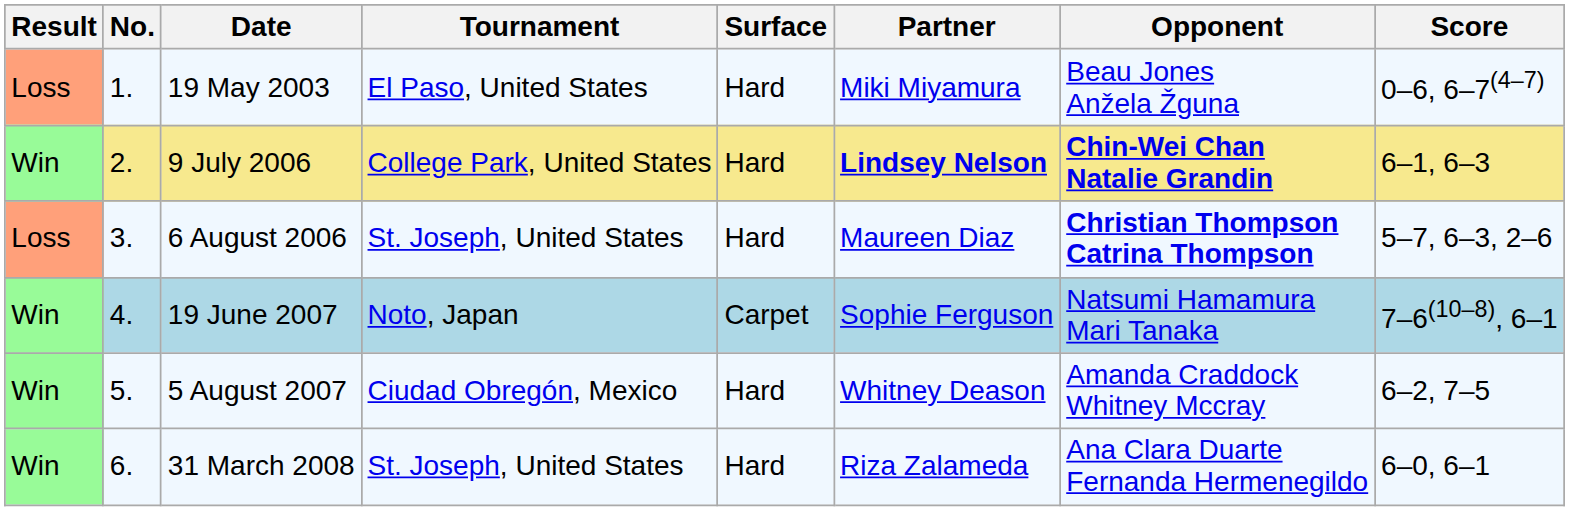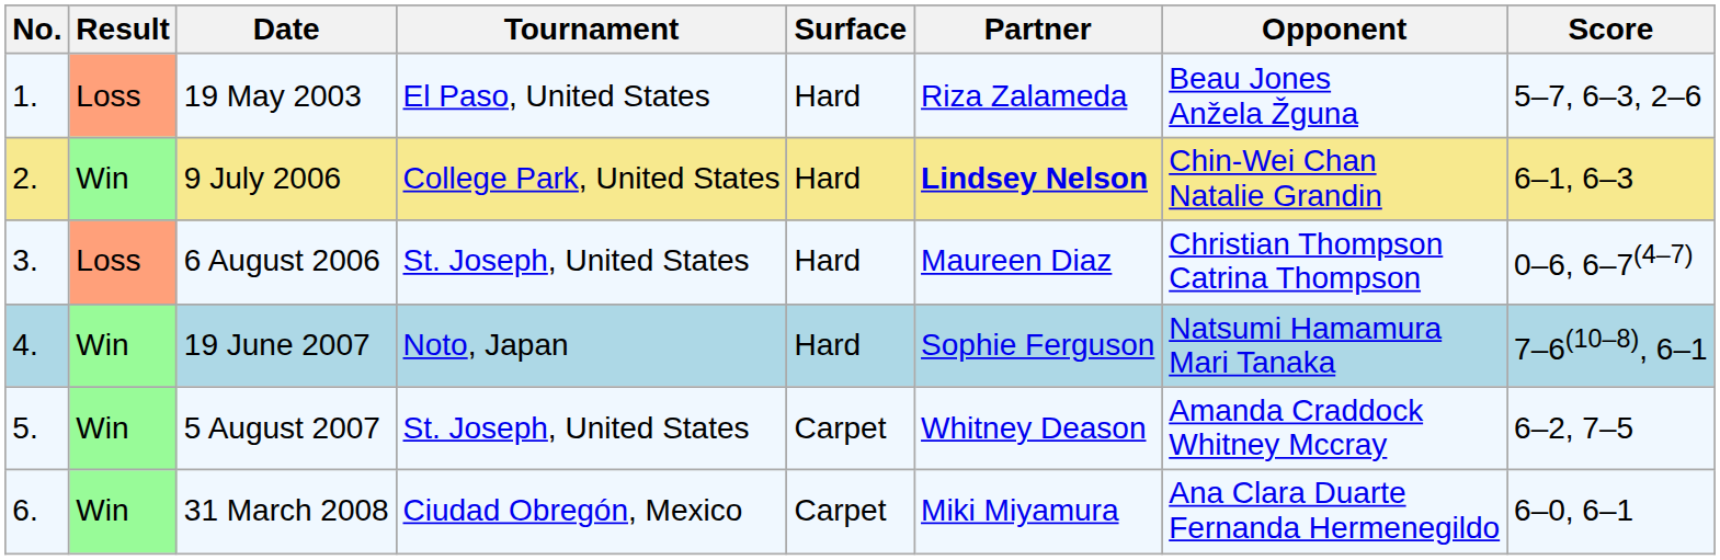 <table class="sortable wikitable">
 <tr>
+<th>No.</th>
 <th>Result</th>
-<th>No.</th>
 <th>Date</th>
 <th>Tournament</th>
 <th>Surface</th>
 <th>Partner</th>
 <th>Opponent</th>
 <th>Score</th>
 </tr>
 <tr bgcolor="#f0f8ff">
+<td>1.</td>
 <td style="background:#ffa07a;">Loss</td>
-<td>1.</td>
 <td>19 May 2003</td>
 <td><a href='#'>El Paso</a>, United States</td>
 <td>Hard</td>
-<td> <a href='#'>Miki Miyamura</a></td>
+<td> <a href='#'>Riza Zalameda</a></td>
 <td> <a href='#'>Beau Jones</a> <br>  <a href='#'>Anžela Žguna</a></td>
-<td>0–6, 6–7<sup>(4–7)</sup></td>
+<td>5–7, 6–3, 2–6</td>
 </tr>
 <tr style="background:#f7e98e;">
+<td>2.</td>
 <td style="background:#98fb98;">Win</td>
-<td>2.</td>
 <td>9 July 2006</td>
 <td><a href='#'>College Park</a>, United States</td>
 <td>Hard</td>
 <td><strong> <a href='#'>Lindsey Nelson</a></strong></td>
-<td><strong> <a href='#'>Chin-Wei Chan</a> <br>  <a href='#'>Natalie Grandin</a></strong></td>
+<td> <a href='#'>Chin-Wei Chan</a> <br>  <a href='#'>Natalie Grandin</a></td>
 <td>6–1, 6–3</td>
 </tr>
 <tr bgcolor="#f0f8ff">
+<td>3.</td>
 <td style="background:#ffa07a;">Loss</td>
-<td>3.</td>
 <td>6 August 2006</td>
 <td><a href='#'>St. Joseph</a>,  United States</td>
 <td>Hard</td>
 <td> <a href='#'>Maureen Diaz</a></td>
-<td><strong> <a href='#'>Christian Thompson</a> <br>  <a href='#'>Catrina Thompson</a></strong></td>
-<td>5–7, 6–3, 2–6</td>
+<td> <a href='#'>Christian Thompson</a> <br>  <a href='#'>Catrina Thompson</a></td>
+<td>0–6, 6–7<sup>(4–7)</sup></td>
 </tr>
 <tr style="background:lightblue;">
+<td>4.</td>
 <td style="background:#98fb98;">Win</td>
-<td>4.</td>
 <td>19 June 2007</td>
 <td><a href='#'>Noto</a>, Japan</td>
-<td>Carpet</td>
+<td>Hard</td>
 <td> <a href='#'>Sophie Ferguson</a></td>
 <td> <a href='#'>Natsumi Hamamura</a><br> <a href='#'>Mari Tanaka</a></td>
 <td>7–6<sup>(10–8)</sup>, 6–1</td>
 </tr>
 <tr bgcolor="#f0f8ff">
+<td>5.</td>
 <td style="background:#98fb98;">Win</td>
-<td>5.</td>
 <td>5 August 2007</td>
-<td><a href='#'>Ciudad Obregón</a>, Mexico</td>
-<td>Hard</td>
+<td><a href='#'>St. Joseph</a>,  United States</td>
+<td>Carpet</td>
 <td> <a href='#'>Whitney Deason</a></td>
 <td> <a href='#'>Amanda Craddock</a> <br>  <a href='#'>Whitney Mccray</a></td>
 <td>6–2, 7–5</td>
 </tr>
 <tr style="background:#f0f8ff;">
+<td>6.</td>
 <td style="background:#98fb98;">Win</td>
-<td>6.</td>
 <td>31 March 2008</td>
-<td><a href='#'>St. Joseph</a>,  United States</td>
-<td>Hard</td>
-<td> <a href='#'>Riza Zalameda</a></td>
+<td><a href='#'>Ciudad Obregón</a>, Mexico</td>
+<td>Carpet</td>
+<td> <a href='#'>Miki Miyamura</a></td>
 <td> <a href='#'>Ana Clara Duarte</a> <br>  <a href='#'>Fernanda Hermenegildo</a></td>
 <td>6–0, 6–1</td>
 </tr>
 </table>
